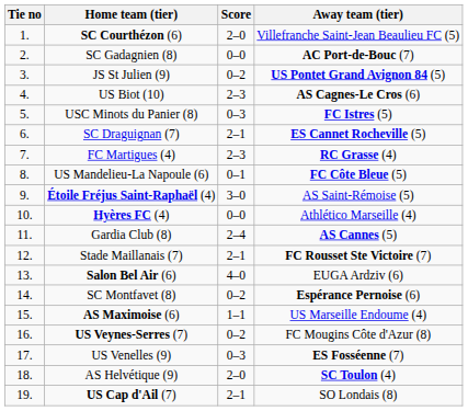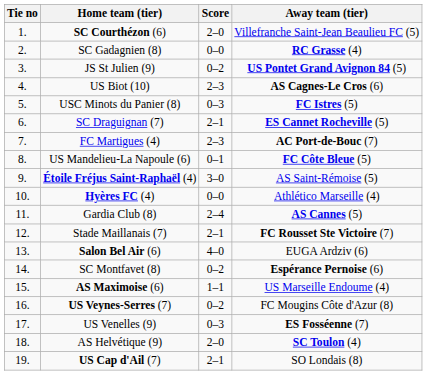 <table class="wikitable" style="text-align: center">
 <tr>
 <th>Tie no</th>
 <th>Home team (tier)</th>
 <th>Score</th>
 <th>Away team (tier)</th>
 </tr>
 <tr>
 <td>1.</td>
 <td><strong>SC Courthézon</strong> (6)</td>
 <td>2–0</td>
 <td><a href='#'>Villefranche Saint-Jean Beaulieu FC</a> (5)</td>
 </tr>
 <tr>
 <td>2.</td>
 <td>SC Gadagnien (8)</td>
 <td>0–0 </td>
-<td><strong>AC Port-de-Bouc</strong> (7)</td>
+<td><strong><a href='#'>RC Grasse</a></strong> (4)</td>
 </tr>
 <tr>
 <td>3.</td>
 <td>JS St Julien (9)</td>
 <td>0–2</td>
 <td><strong><a href='#'>US Pontet Grand Avignon 84</a></strong> (5)</td>
 </tr>
 <tr>
 <td>4.</td>
 <td>US Biot (10)</td>
 <td>2–3</td>
 <td><strong>AS Cagnes-Le Cros</strong> (6)</td>
 </tr>
 <tr>
 <td>5.</td>
 <td>USC Minots du Panier (8)</td>
 <td>0–3</td>
 <td><strong><a href='#'>FC Istres</a></strong> (5)</td>
 </tr>
 <tr>
 <td>6.</td>
 <td><a href='#'>SC Draguignan</a> (7)</td>
 <td>2–1</td>
 <td><strong><a href='#'>ES Cannet Rocheville</a></strong> (5)</td>
 </tr>
 <tr>
 <td>7.</td>
 <td><a href='#'>FC Martigues</a> (4)</td>
 <td>2–3</td>
-<td><strong><a href='#'>RC Grasse</a></strong> (4)</td>
+<td><strong>AC Port-de-Bouc</strong> (7)</td>
 </tr>
 <tr>
 <td>8.</td>
 <td>US Mandelieu-La Napoule (6)</td>
 <td>0–1 </td>
 <td><strong><a href='#'>FC Côte Bleue</a></strong> (5)</td>
 </tr>
 <tr>
 <td>9.</td>
 <td><strong><a href='#'>Étoile Fréjus Saint-Raphaël</a></strong> (4)</td>
 <td>3–0</td>
 <td><a href='#'>AS Saint-Rémoise</a> (5)</td>
 </tr>
 <tr>
 <td>10.</td>
 <td><strong><a href='#'>Hyères FC</a></strong> (4)</td>
 <td>0–0 </td>
 <td><a href='#'>Athlético Marseille</a> (4)</td>
 </tr>
 <tr>
 <td>11.</td>
 <td>Gardia Club (8)</td>
 <td>2–4</td>
 <td><strong><a href='#'>AS Cannes</a></strong> (5)</td>
 </tr>
 <tr>
 <td>12.</td>
 <td>Stade Maillanais (7)</td>
 <td>2–1</td>
 <td><strong>FC Rousset Ste Victoire</strong> (7)</td>
 </tr>
 <tr>
 <td>13.</td>
 <td><strong>Salon Bel Air</strong> (6)</td>
 <td>4–0</td>
 <td>EUGA Ardziv (6)</td>
 </tr>
 <tr>
 <td>14.</td>
 <td>SC Montfavet (8)</td>
 <td>0–2</td>
 <td><strong>Espérance Pernoise</strong> (6)</td>
 </tr>
 <tr>
 <td>15.</td>
 <td><strong>AS Maximoise</strong> (6)</td>
 <td>1–1 </td>
 <td><a href='#'>US Marseille Endoume</a> (4)</td>
 </tr>
 <tr>
 <td>16.</td>
 <td><strong>US Veynes-Serres</strong> (7)</td>
 <td>0–2</td>
 <td>FC Mougins Côte d'Azur (8)</td>
 </tr>
 <tr>
 <td>17.</td>
 <td>US Venelles (9)</td>
 <td>0–3</td>
 <td><strong>ES Fosséenne</strong> (7)</td>
 </tr>
 <tr>
 <td>18.</td>
 <td>AS Helvétique (9)</td>
 <td>2–0</td>
 <td><strong><a href='#'>SC Toulon</a></strong> (4)</td>
 </tr>
 <tr>
 <td>19.</td>
 <td><strong>US Cap d'Ail</strong> (7)</td>
 <td>2–1</td>
 <td>SO Londais (8)</td>
 </tr>
 </table>
